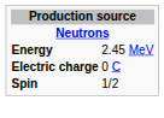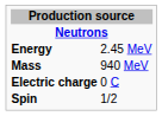 <table class="infobox" style="text-align: left">
 <tr>
 <th colspan="2" style="text-align:center; background:silver;">Production source</th>
 </tr>
 <tr>
 <th colspan=2 style="text-align: center"><a href='#'>Neutrons</a></th>
 </tr>
 <tr>
 <th>Energy</th>
 <td>2.45 <a href='#'>MeV</a></td>
 </tr>
 <tr>
+<th>Mass</th>
+<td>940 <a href='#'>MeV</a></td>
+</tr>
+<tr>
 <th>Electric charge</th>
 <td>0 <a href='#'>C</a></td>
 </tr>
 <tr>
 <th>Spin</th>
 <td>1/2</td>
 </tr>
 </table>
